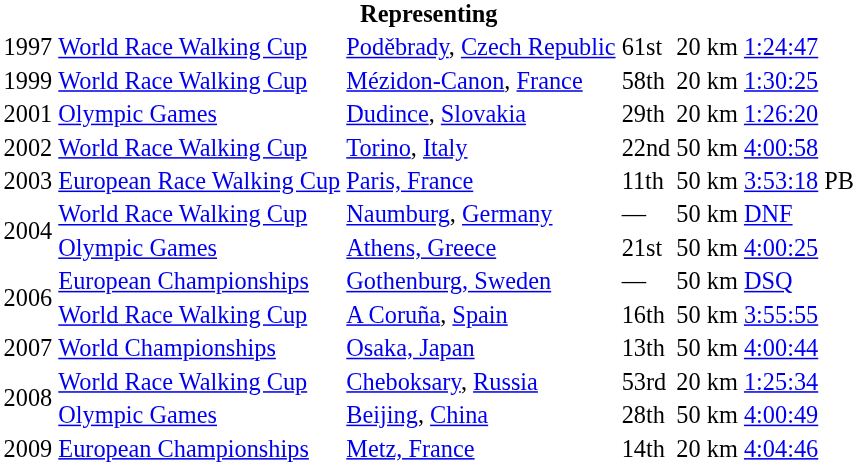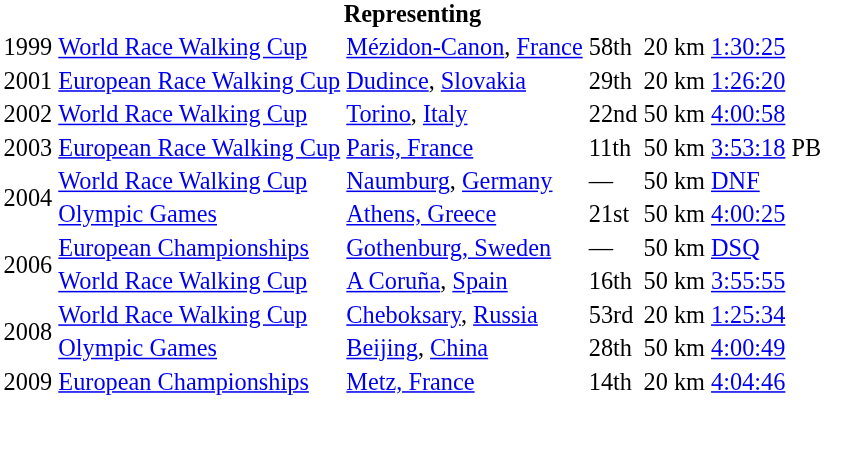 <table>
 <tr>
 <th colspan="6">Representing </th>
-</tr>
-<tr>
-<td>1997</td>
-<td><a href='#'>World Race Walking Cup</a></td>
-<td><a href='#'>Poděbrady</a>, <a href='#'>Czech Republic</a></td>
-<td>61st</td>
-<td>20 km</td>
-<td><a href='#'>1:24:47</a></td>
 </tr>
 <tr>
 <td>1999</td>
 <td><a href='#'>World Race Walking Cup</a></td>
 <td><a href='#'>Mézidon-Canon</a>, <a href='#'>France</a></td>
 <td>58th</td>
 <td>20 km</td>
 <td><a href='#'>1:30:25</a></td>
 </tr>
 <tr>
 <td>2001</td>
-<td><a href='#'>Olympic Games</a></td>
+<td><a href='#'>European Race Walking Cup</a></td>
 <td><a href='#'>Dudince</a>, <a href='#'>Slovakia</a></td>
 <td>29th</td>
 <td>20 km</td>
 <td><a href='#'>1:26:20</a></td>
 </tr>
 <tr>
 <td>2002</td>
 <td><a href='#'>World Race Walking Cup</a></td>
 <td><a href='#'>Torino</a>, <a href='#'>Italy</a></td>
 <td>22nd</td>
 <td>50 km</td>
 <td><a href='#'>4:00:58</a></td>
 </tr>
 <tr>
 <td>2003</td>
 <td><a href='#'>European Race Walking Cup</a></td>
 <td><a href='#'>Paris, France</a></td>
 <td>11th</td>
 <td>50 km</td>
 <td><a href='#'>3:53:18</a> PB</td>
 </tr>
 <tr>
 <td rowspan=2>2004</td>
 <td><a href='#'>World Race Walking Cup</a></td>
 <td><a href='#'>Naumburg</a>, <a href='#'>Germany</a></td>
 <td>—</td>
 <td>50 km</td>
 <td><a href='#'>DNF</a></td>
 </tr>
 <tr>
 <td><a href='#'>Olympic Games</a></td>
 <td><a href='#'>Athens, Greece</a></td>
 <td>21st</td>
 <td>50 km</td>
 <td><a href='#'>4:00:25</a></td>
 </tr>
 <tr>
 <td rowspan=2>2006</td>
 <td><a href='#'>European Championships</a></td>
 <td><a href='#'>Gothenburg, Sweden</a></td>
 <td>—</td>
 <td>50 km</td>
 <td><a href='#'>DSQ</a></td>
 </tr>
 <tr>
 <td><a href='#'>World Race Walking Cup</a></td>
 <td><a href='#'>A Coruña</a>, <a href='#'>Spain</a></td>
 <td>16th</td>
 <td>50 km</td>
 <td><a href='#'>3:55:55</a></td>
 </tr>
 <tr>
-<td>2007</td>
-<td><a href='#'>World Championships</a></td>
-<td><a href='#'>Osaka, Japan</a></td>
-<td>13th</td>
-<td>50 km</td>
-<td><a href='#'>4:00:44</a></td>
-</tr>
-<tr>
 <td rowspan=2>2008</td>
 <td><a href='#'>World Race Walking Cup</a></td>
 <td><a href='#'>Cheboksary</a>, <a href='#'>Russia</a></td>
 <td>53rd</td>
 <td>20 km</td>
 <td><a href='#'>1:25:34</a></td>
 </tr>
 <tr>
 <td><a href='#'>Olympic Games</a></td>
 <td><a href='#'>Beijing</a>, <a href='#'>China</a></td>
 <td>28th</td>
 <td>50 km</td>
 <td><a href='#'>4:00:49</a></td>
 </tr>
 <tr>
 <td>2009</td>
 <td><a href='#'>European Championships</a></td>
 <td><a href='#'>Metz, France</a></td>
 <td>14th</td>
 <td>20 km</td>
 <td><a href='#'>4:04:46</a></td>
 </tr>
 </table>
